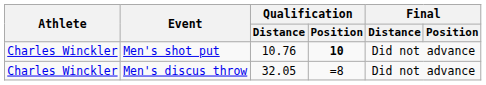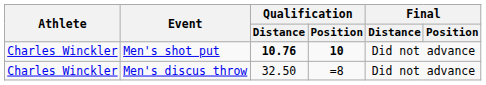 <table class=wikitable style=font-size:90%;text-align:center>
 <tr>
 <th rowspan=2>Athlete</th>
 <th rowspan=2>Event</th>
 <th colspan=2>Qualification</th>
 <th colspan=2>Final</th>
 </tr>
 <tr style=font-size:95%>
 <th>Distance</th>
 <th>Position</th>
 <th>Distance</th>
 <th>Position</th>
 </tr>
 <tr>
 <td align=left><a href='#'>Charles Winckler</a></td>
 <td align=left><a href='#'>Men's shot put</a></td>
-<td>10.76</td>
+<td><strong>10.76</strong></td>
 <td><strong>10</strong></td>
 <td colspan=2>Did not advance</td>
 </tr>
 <tr>
 <td align=left><a href='#'>Charles Winckler</a></td>
 <td align=left><a href='#'>Men's discus throw</a></td>
-<td>32.05</td>
+<td>32.50</td>
 <td>=8</td>
 <td colspan=2>Did not advance</td>
 </tr>
 </table>
